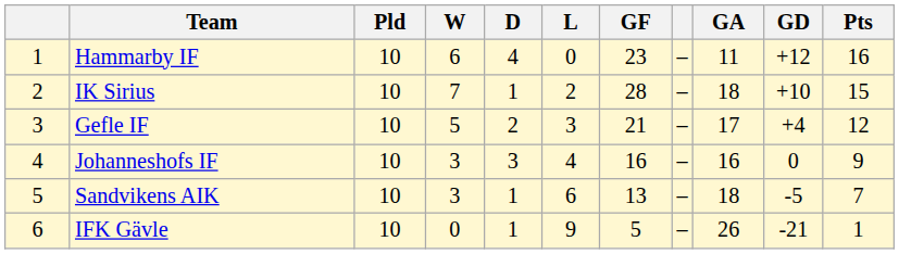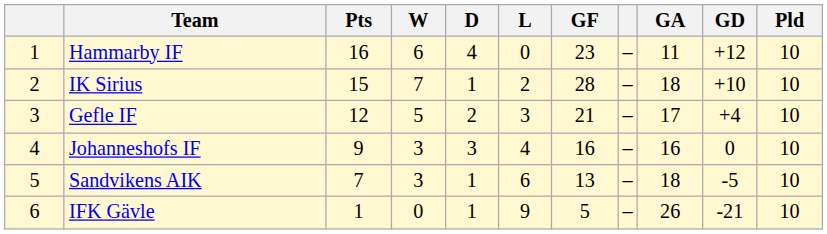 <table class="wikitable" style="text-align: center;">
 <tr>
 <th style="width: 40px;"></th>
 <th style="width: 200px;">Team</th>
-<th style="width: 45px;">Pld</th>
+<th style="width: 45px;">Pts</th>
 <th style="width: 35px;">W</th>
 <th style="width: 35px;">D</th>
 <th style="width: 35px;">L</th>
 <th style="width: 45px;">GF</th>
 <th></th>
 <th style="width: 45px;">GA</th>
 <th style="width: 35px;">GD</th>
-<th style="width: 45px;">Pts</th>
+<th style="width: 45px;">Pld</th>
 </tr>
 <tr style="background: #fff8d1">
 <td>1</td>
 <td style="text-align: left;"><a href='#'>Hammarby IF</a></td>
-<td>10</td>
+<td>16</td>
 <td>6</td>
 <td>4</td>
 <td>0</td>
 <td>23</td>
 <td>–</td>
 <td>11</td>
 <td>+12</td>
-<td>16</td>
+<td>10</td>
 </tr>
 <tr style="background: #fff8d1">
 <td>2</td>
 <td style="text-align: left;"><a href='#'>IK Sirius</a></td>
-<td>10</td>
+<td>15</td>
 <td>7</td>
 <td>1</td>
 <td>2</td>
 <td>28</td>
 <td>–</td>
 <td>18</td>
 <td>+10</td>
-<td>15</td>
+<td>10</td>
 </tr>
 <tr style="background: #fff8d1">
 <td>3</td>
 <td style="text-align: left;"><a href='#'>Gefle IF</a></td>
-<td>10</td>
+<td>12</td>
 <td>5</td>
 <td>2</td>
 <td>3</td>
 <td>21</td>
 <td>–</td>
 <td>17</td>
 <td>+4</td>
-<td>12</td>
+<td>10</td>
 </tr>
 <tr style="background: #fff8d1">
 <td>4</td>
 <td style="text-align: left;"><a href='#'>Johanneshofs IF</a></td>
-<td>10</td>
+<td>9</td>
 <td>3</td>
 <td>3</td>
 <td>4</td>
 <td>16</td>
 <td>–</td>
 <td>16</td>
 <td>0</td>
-<td>9</td>
+<td>10</td>
 </tr>
 <tr style="background: #fff8d1">
 <td>5</td>
 <td style="text-align: left;"><a href='#'>Sandvikens AIK</a></td>
-<td>10</td>
+<td>7</td>
 <td>3</td>
 <td>1</td>
 <td>6</td>
 <td>13</td>
 <td>–</td>
 <td>18</td>
 <td>-5</td>
-<td>7</td>
+<td>10</td>
 </tr>
 <tr style="background: #fff8d1">
 <td>6</td>
 <td style="text-align: left;"><a href='#'>IFK Gävle</a></td>
-<td>10</td>
+<td>1</td>
 <td>0</td>
 <td>1</td>
 <td>9</td>
 <td>5</td>
 <td>–</td>
 <td>26</td>
 <td>-21</td>
-<td>1</td>
+<td>10</td>
 </tr>
 </table>
